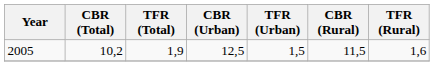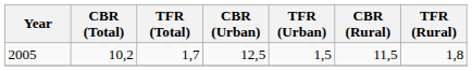 <table class="wikitable">
 <tr>
 <th style="width:50pt;">Year</th>
 <th style="width:50pt;">CBR (Total)</th>
 <th style="width:50pt;">TFR (Total)</th>
 <th style="width:50pt;">CBR (Urban)</th>
 <th style="width:50pt;">TFR (Urban)</th>
 <th style="width:50pt;">CBR (Rural)</th>
 <th style="width:50pt;">TFR (Rural)</th>
 </tr>
 <tr>
 <td>2005</td>
 <td style="text-align:right;">10,2</td>
-<td style="text-align:right;">1,9</td>
+<td style="text-align:right;">1,7</td>
 <td style="text-align:right;">12,5</td>
 <td style="text-align:right;">1,5</td>
 <td style="text-align:right;">11,5</td>
-<td style="text-align:right;">1,6</td>
+<td style="text-align:right;">1,8</td>
 </tr>
 <tr>
 </tr>
 </table>
